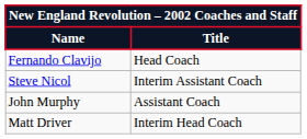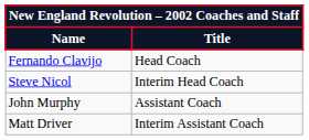 <table class="wikitable">
 <tr>
 <th colspan="7" style="background:#0c1527; color:#fff; border:2px solid #e20e2a; text-align: center; font-weight:bold;">New England Revolution – 2002 Coaches and Staff</th>
 </tr>
 <tr>
 <th style="background:#0c1527; color:#fff; border:2px solid #e20e2a;" scope="col">Name</th>
 <th style="background:#0c1527; color:#fff; border:2px solid #e20e2a;" scope="col">Title</th>
 </tr>
 <tr>
 <td><a href='#'>Fernando Clavijo</a></td>
 <td>Head Coach</td>
 </tr>
 <tr>
 <td><a href='#'>Steve Nicol</a></td>
-<td>Interim Assistant Coach</td>
+<td>Interim Head Coach</td>
 </tr>
 <tr>
 <td>John Murphy</td>
 <td>Assistant Coach</td>
 </tr>
 <tr>
 <td>Matt Driver</td>
-<td>Interim Head Coach</td>
+<td>Interim Assistant Coach</td>
 </tr>
 </table>
